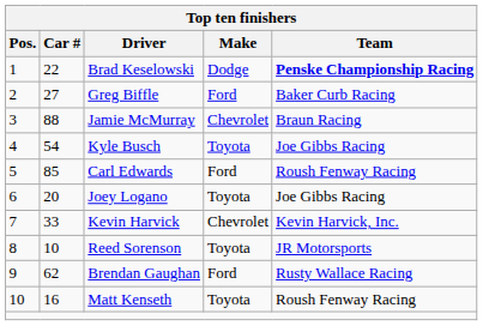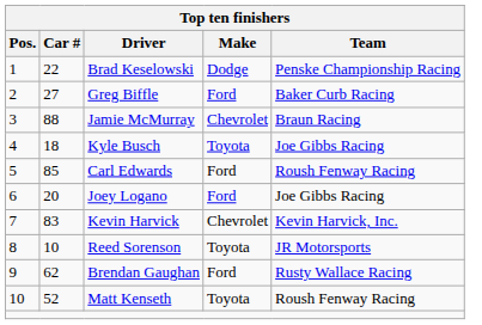 <table class="wikitable" style="font-size: 85%;">
 <tr>
 <th colspan=5 align=center>Top ten finishers</th>
 </tr>
 <tr>
 <th>Pos.</th>
 <th>Car #</th>
 <th>Driver</th>
 <th>Make</th>
 <th>Team</th>
 </tr>
 <tr>
 <td>1</td>
 <td>22</td>
 <td><a href='#'>Brad Keselowski</a></td>
 <td><a href='#'>Dodge</a></td>
-<td><strong><a href='#'>Penske Championship Racing</a></strong></td>
+<td><a href='#'>Penske Championship Racing</a></td>
 </tr>
 <tr>
 <td>2</td>
 <td>27</td>
 <td><a href='#'>Greg Biffle</a></td>
 <td><a href='#'>Ford</a></td>
 <td><a href='#'>Baker Curb Racing</a></td>
 </tr>
 <tr>
 <td>3</td>
 <td>88</td>
 <td><a href='#'>Jamie McMurray</a></td>
 <td><a href='#'>Chevrolet</a></td>
 <td><a href='#'>Braun Racing</a></td>
 </tr>
 <tr>
 <td>4</td>
-<td>54</td>
+<td>18</td>
 <td><a href='#'>Kyle Busch</a></td>
 <td><a href='#'>Toyota</a></td>
 <td><a href='#'>Joe Gibbs Racing</a></td>
 </tr>
 <tr>
 <td>5</td>
 <td>85</td>
 <td><a href='#'>Carl Edwards</a></td>
 <td>Ford</td>
 <td><a href='#'>Roush Fenway Racing</a></td>
 </tr>
 <tr>
 <td>6</td>
 <td>20</td>
 <td><a href='#'>Joey Logano</a></td>
-<td>Toyota</td>
+<td><a href='#'>Ford</a></td>
 <td>Joe Gibbs Racing</td>
 </tr>
 <tr>
 <td>7</td>
-<td>33</td>
+<td>83</td>
 <td><a href='#'>Kevin Harvick</a></td>
 <td>Chevrolet</td>
 <td><a href='#'>Kevin Harvick, Inc.</a></td>
 </tr>
 <tr>
 <td>8</td>
 <td>10</td>
 <td><a href='#'>Reed Sorenson</a></td>
 <td>Toyota</td>
 <td><a href='#'>JR Motorsports</a></td>
 </tr>
 <tr>
 <td>9</td>
 <td>62</td>
 <td><a href='#'>Brendan Gaughan</a></td>
 <td>Ford</td>
 <td><a href='#'>Rusty Wallace Racing</a></td>
 </tr>
 <tr>
 <td>10</td>
-<td>16</td>
+<td>52</td>
 <td><a href='#'>Matt Kenseth</a></td>
 <td>Toyota</td>
 <td>Roush Fenway Racing</td>
 </tr>
 <tr>
 <td colspan=5 align=center></td>
 </tr>
 </table>
